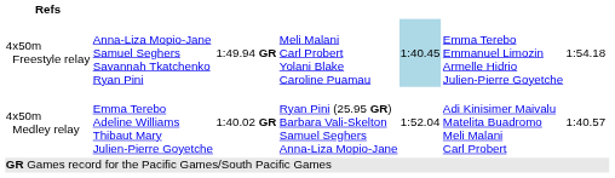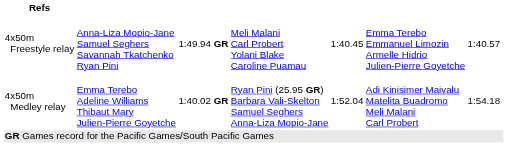 <table>
 <tr>
 <th>Refs</th>
 </tr>
 <tr>
 <td>4x50m <br>  Freestyle relay</td>
 <td><br><a href='#'>Anna-Liza Mopio-Jane</a><br><a href='#'>Samuel Seghers</a><br><a href='#'>Savannah Tkatchenko</a><br><a href='#'>Ryan Pini</a></td>
 <td>1:49.94 <strong>GR</strong></td>
 <td><br><a href='#'>Meli Malani</a><br><a href='#'>Carl Probert</a><br><a href='#'>Yolani Blake</a><br><a href='#'>Caroline Puamau</a></td>
-<td style="background: lightblue;">1:40.45</td>
+<td>1:40.45</td>
 <td><br><a href='#'>Emma Terebo</a><br><a href='#'>Emmanuel Limozin</a><br><a href='#'>Armelle Hidrio</a><br><a href='#'>Julien-Pierre Goyetche</a></td>
-<td>1:54.18</td>
+<td>1:40.57</td>
 <td align=center></td>
 </tr>
 <tr>
 <td>4x50m <br>  Medley relay</td>
 <td><br><a href='#'>Emma Terebo</a><br><a href='#'>Adeline Williams</a><br><a href='#'>Thibaut Mary</a><br><a href='#'>Julien-Pierre Goyetche</a></td>
 <td>1:40.02 <strong>GR</strong></td>
 <td><br><a href='#'>Ryan Pini</a> (25.95 <strong>GR</strong>)<br><a href='#'>Barbara Vali-Skelton</a><br><a href='#'>Samuel Seghers</a><br><a href='#'>Anna-Liza Mopio-Jane</a></td>
 <td>1:52.04</td>
 <td><br><a href='#'>Adi Kinisimer Maivalu</a><br><a href='#'>Matelita Buadromo</a><br><a href='#'>Meli Malani</a><br><a href='#'>Carl Probert</a></td>
-<td>1:40.57</td>
+<td>1:54.18</td>
 <td align=center></td>
 </tr>
 <tr bgcolor= e8e8e8>
 <td colspan=8><span><strong>GR</strong> Games record for the Pacific Games/South Pacific Games</span></td>
 </tr>
 </table>
